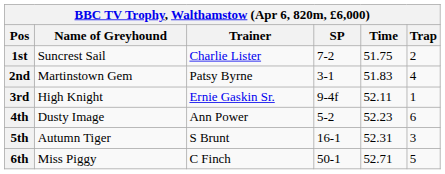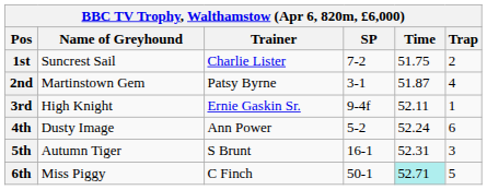 <table class="wikitable">
 <tr>
 <th colspan="6"><a href='#'>BBC TV Trophy</a>, <a href='#'>Walthamstow</a> (Apr 6, 820m, £6,000)</th>
 </tr>
 <tr>
 <th width=30>Pos</th>
 <th width=180>Name of Greyhound</th>
 <th width=150>Trainer</th>
 <th width=50>SP</th>
 <th width=50>Time</th>
 <th width=30>Trap</th>
 </tr>
 <tr>
 <th>1st</th>
 <td>Suncrest Sail</td>
 <td><a href='#'>Charlie Lister</a></td>
 <td>7-2</td>
 <td>51.75</td>
 <td>2</td>
 </tr>
 <tr>
 <th>2nd</th>
 <td>Martinstown Gem</td>
 <td>Patsy Byrne</td>
 <td>3-1</td>
-<td>51.83</td>
+<td>51.87</td>
 <td>4</td>
 </tr>
 <tr>
 <th>3rd</th>
 <td>High Knight</td>
 <td><a href='#'>Ernie Gaskin Sr.</a></td>
 <td>9-4f</td>
 <td>52.11</td>
 <td>1</td>
 </tr>
 <tr>
 <th>4th</th>
 <td>Dusty Image</td>
 <td>Ann Power</td>
 <td>5-2</td>
-<td>52.23</td>
+<td>52.24</td>
 <td>6</td>
 </tr>
 <tr>
 <th>5th</th>
 <td>Autumn Tiger</td>
 <td>S Brunt</td>
 <td>16-1</td>
 <td>52.31</td>
 <td>3</td>
 </tr>
 <tr>
 <th>6th</th>
 <td>Miss Piggy</td>
 <td>C Finch</td>
 <td>50-1</td>
-<td>52.71</td>
+<td style="background: paleturquoise;">52.71</td>
 <td>5</td>
 </tr>
 </table>
